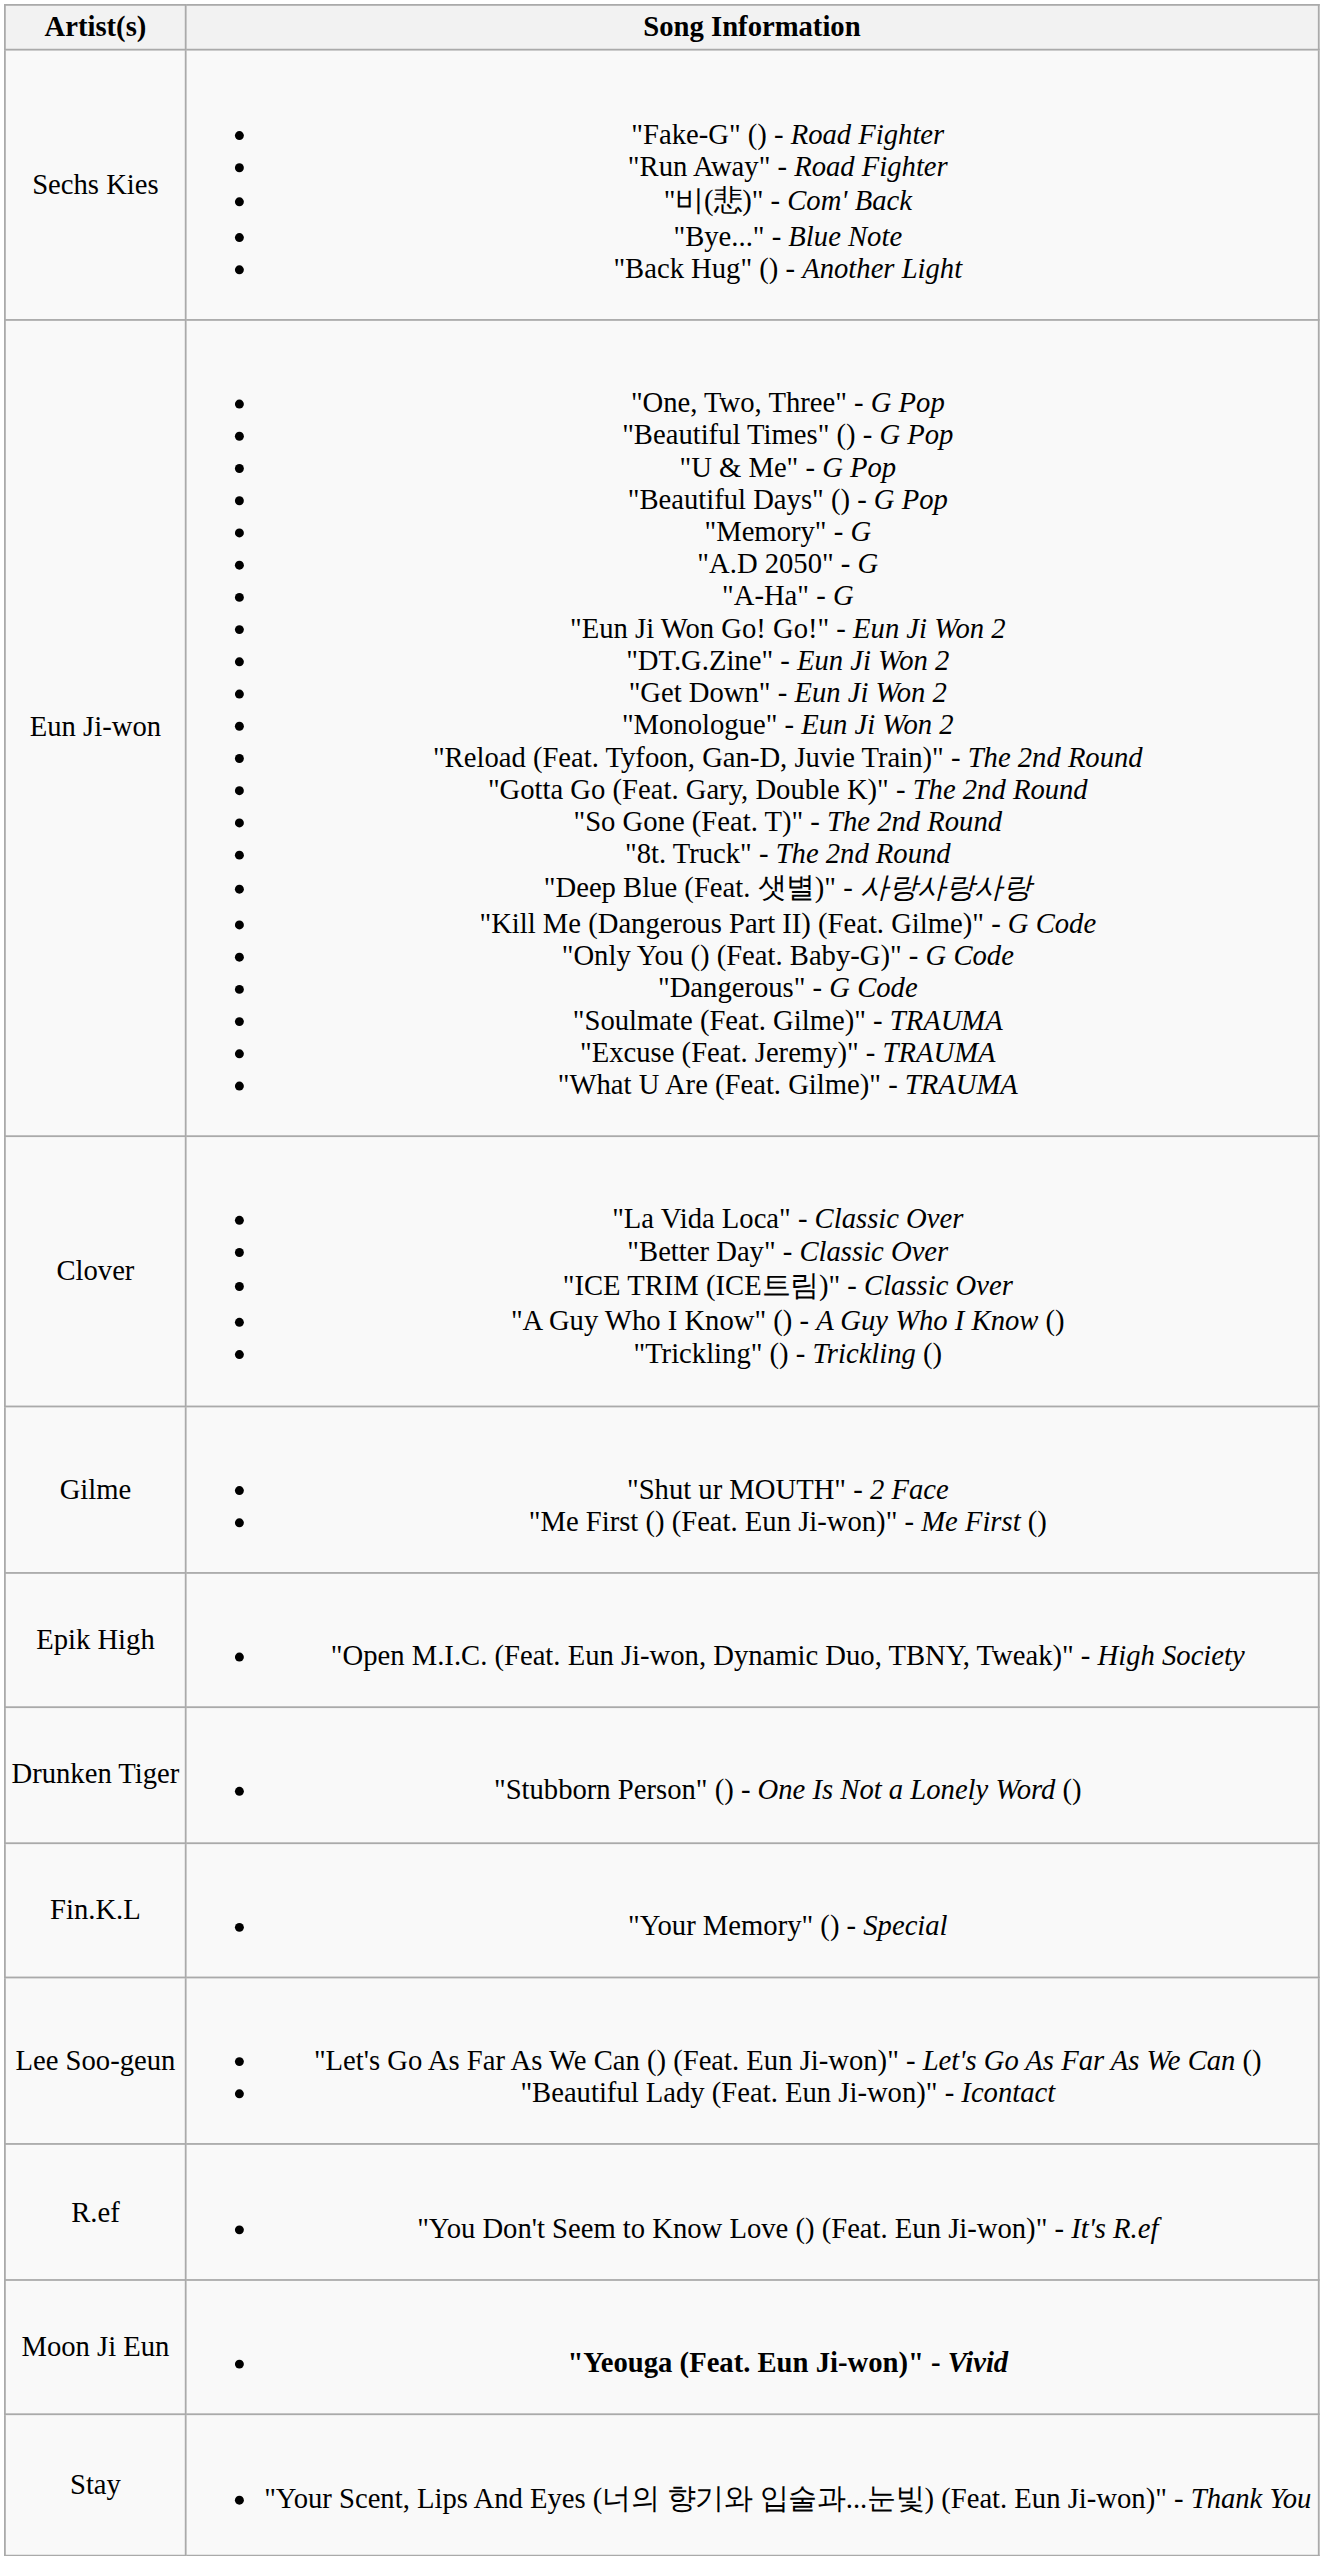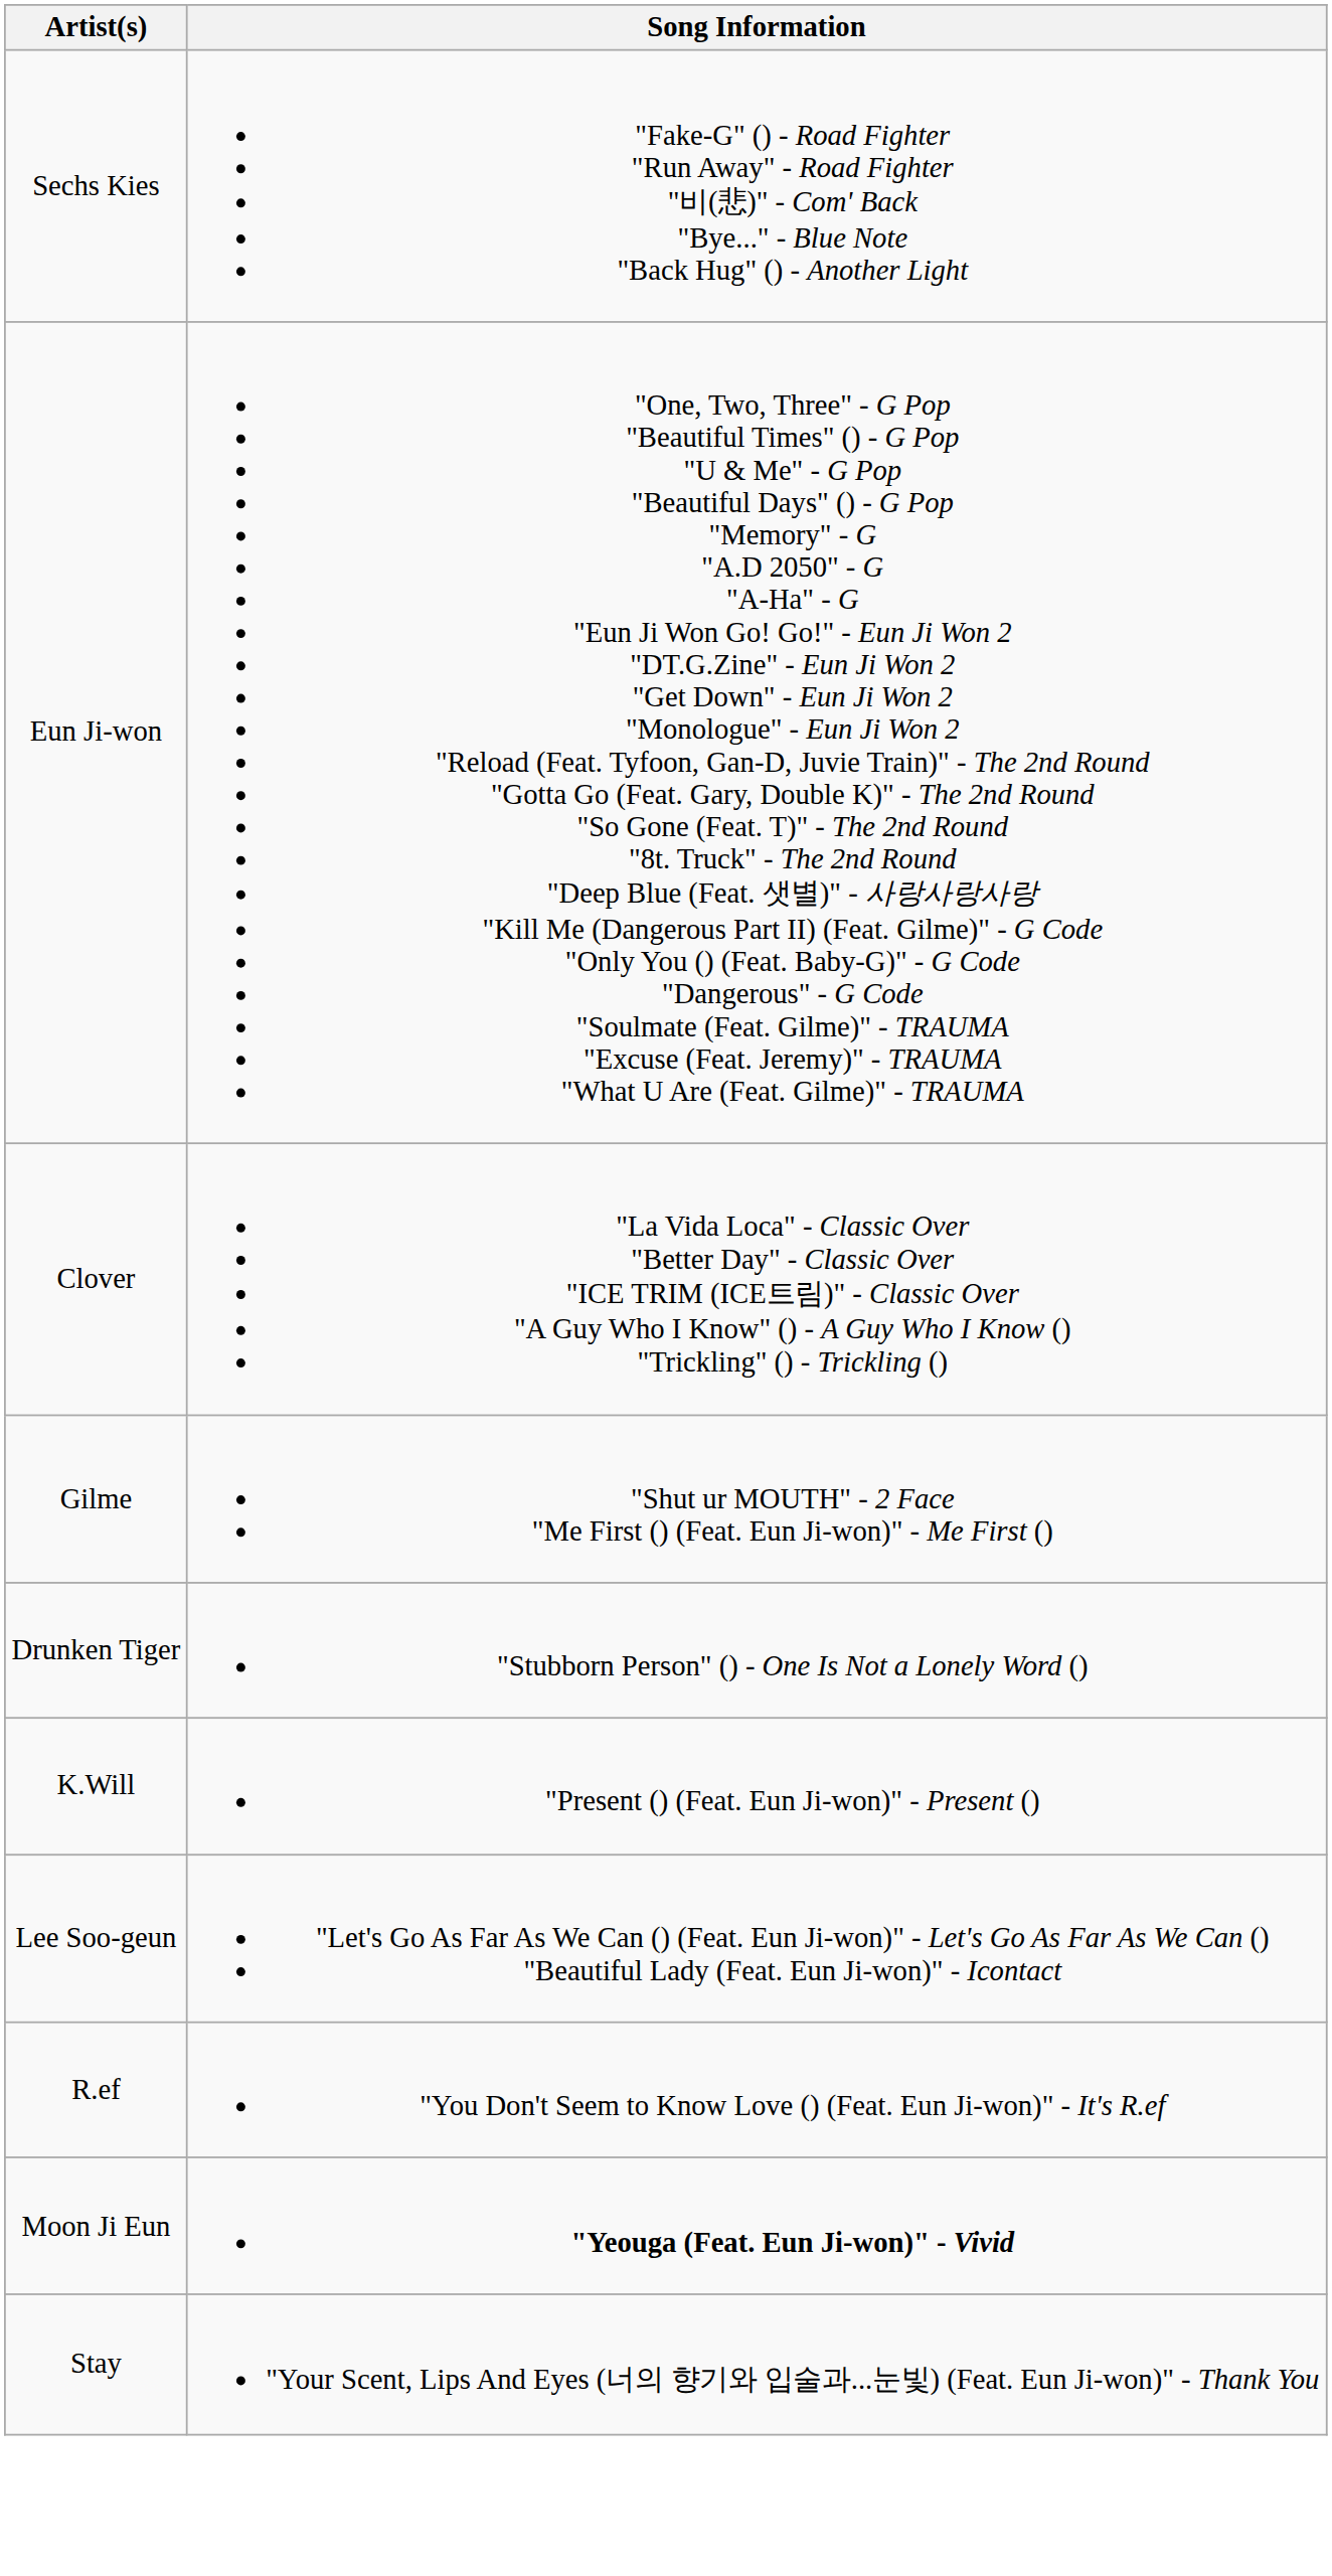 <table class="wikitable sortable" style="text-align: center">
 <tr>
 <th>Artist(s)</th>
 <th>Song Information</th>
 </tr>
 <tr>
 <td>Sechs Kies</td>
 <td><br><ul><li>"Fake-G" () - <em>Road Fighter</em></li><li>"Run Away"  - <em>Road Fighter</em></li><li>"비(悲)"  - <em>Com' Back</em></li><li>"Bye..."  - <em>Blue Note</em></li><li>"Back Hug" ()  - <em>Another Light</em></li></ul></td>
 </tr>
 <tr>
 <td>Eun Ji-won</td>
 <td><br><ul><li>"One, Two, Three" - <em>G Pop</em></li><li>"Beautiful Times" () - <em>G Pop</em></li><li>"U & Me" - <em>G Pop</em></li><li>"Beautiful Days" () - <em>G Pop</em></li><li>"Memory" - <em>G</em></li><li>"A.D 2050" - <em>G</em></li><li>"A-Ha" - <em>G</em></li><li>"Eun Ji Won Go! Go!" - <em>Eun Ji Won 2</em></li><li>"DT.G.Zine" - <em>Eun Ji Won 2</em></li><li>"Get Down" - <em>Eun Ji Won 2</em></li><li>"Monologue" - <em>Eun Ji Won 2</em></li><li>"Reload (Feat. Tyfoon, Gan-D, Juvie Train)" - <em>The 2nd Round</em></li><li>"Gotta Go (Feat. Gary, Double K)" - <em>The 2nd Round</em></li><li>"So Gone (Feat. T)" - <em>The 2nd Round</em></li><li>"8t. Truck" - <em>The 2nd Round</em></li><li>"Deep Blue (Feat. 샛별)" - <em>사랑사랑사랑</em></li><li>"Kill Me (Dangerous Part II) (Feat. Gilme)" - <em>	G Code</em></li><li>"Only You () (Feat. Baby-G)" - <em>G Code</em></li><li>"Dangerous" - <em>G Code</em></li><li>"Soulmate (Feat. Gilme)" - <em>TRAUMA</em></li><li>"Excuse (Feat. Jeremy)" - <em>TRAUMA</em></li><li>"What U Are (Feat. Gilme)" - <em>TRAUMA</em></li></ul></td>
 </tr>
 <tr>
 <td>Clover</td>
 <td><br><ul><li>"La Vida Loca" - <em>Classic Over</em></li><li>"Better Day" - <em>Classic Over</em></li><li>"ICE TRIM (ICE트림)" - <em>Classic Over</em></li><li>"A Guy Who I Know" () - <em>A Guy Who I Know</em> ()</li><li>"Trickling" () - <em>Trickling</em> ()</li></ul></td>
 </tr>
 <tr>
 <td>Gilme</td>
 <td><br><ul><li>"Shut ur MOUTH"  - <em>2 Face</em></li><li>"Me First () (Feat. Eun Ji-won)"  - <em>Me First</em> ()</li></ul></td>
 </tr>
 <tr>
-<td>Epik High</td>
-<td><br><ul><li>"Open M.I.C. (Feat. Eun Ji-won, Dynamic Duo, TBNY, Tweak)"  - <em>High Society</em></li></ul></td>
-</tr>
-<tr>
 <td>Drunken Tiger</td>
 <td><br><ul><li>"Stubborn Person" ()  - <em>One Is Not a Lonely Word</em> ()</li></ul></td>
 </tr>
 <tr>
-<td>Fin.K.L</td>
-<td><br><ul><li>"Your Memory" ()  - <em>Special</em></li></ul></td>
+<td>K.Will</td>
+<td><br><ul><li>"Present () (Feat. Eun Ji-won)"  - <em>Present</em> ()</li></ul></td>
 </tr>
 <tr>
 <td>Lee Soo-geun</td>
 <td><br><ul><li>"Let's Go As Far As We Can () (Feat. Eun Ji-won)"  - <em>Let's Go As Far As We Can</em> ()</li><li>"Beautiful Lady (Feat. Eun Ji-won)"  - <em>Icontact</em></li></ul></td>
 </tr>
 <tr>
 <td>R.ef</td>
 <td><br><ul><li>"You Don't Seem to Know Love () (Feat. Eun Ji-won)"  - <em>It's R.ef</em></li></ul></td>
 </tr>
 <tr>
 <td>Moon Ji Eun</td>
 <td><strong><br><ul><li>"Yeouga (Feat. Eun Ji-won)"  - <em>Vivid</em></li></ul></strong></td>
 </tr>
 <tr>
 <td>Stay</td>
 <td><br><ul><li>"Your Scent, Lips And Eyes (너의 향기와 입술과...눈빛) (Feat. Eun Ji-won)"  - <em>Thank You</em></li></ul></td>
 </tr>
 </table>
